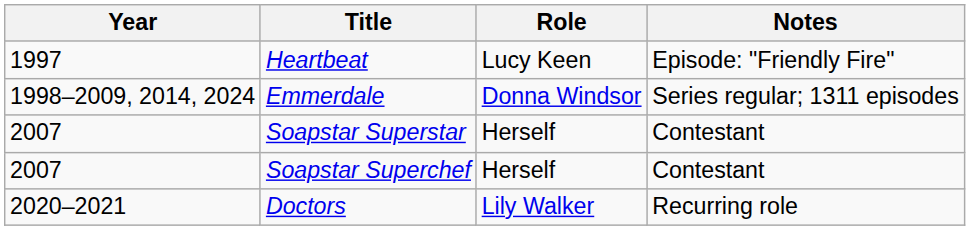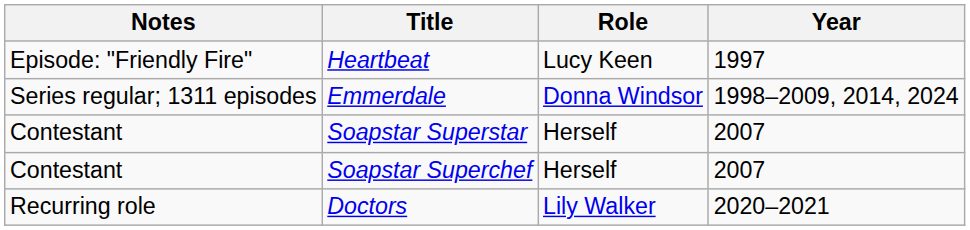 <table class="wikitable sortable">
 <tr>
-<th>Year</th>
+<th class="unsortable">Notes</th>
 <th>Title</th>
 <th>Role</th>
-<th class="unsortable">Notes</th>
+<th>Year</th>
 </tr>
 <tr>
-<td>1997</td>
+<td>Episode: "Friendly Fire"</td>
 <td><em><a href='#'>Heartbeat</a></em></td>
 <td>Lucy Keen</td>
-<td>Episode: "Friendly Fire"</td>
+<td>1997</td>
 </tr>
 <tr>
-<td>1998–2009, 2014, 2024</td>
+<td>Series regular; 1311 episodes</td>
 <td><em><a href='#'>Emmerdale</a></em></td>
 <td><a href='#'>Donna Windsor</a></td>
-<td>Series regular; 1311 episodes</td>
+<td>1998–2009, 2014, 2024</td>
 </tr>
 <tr>
-<td>2007</td>
+<td>Contestant</td>
 <td><em><a href='#'>Soapstar Superstar</a></em></td>
 <td>Herself</td>
-<td>Contestant</td>
+<td>2007</td>
 </tr>
 <tr>
-<td>2007</td>
+<td>Contestant</td>
 <td><em><a href='#'>Soapstar Superchef</a></em></td>
 <td>Herself</td>
-<td>Contestant</td>
+<td>2007</td>
 </tr>
 <tr>
-<td>2020–2021</td>
+<td>Recurring role</td>
 <td><em><a href='#'>Doctors</a></em></td>
 <td><a href='#'>Lily Walker</a></td>
-<td>Recurring role</td>
+<td>2020–2021</td>
 </tr>
 </table>
